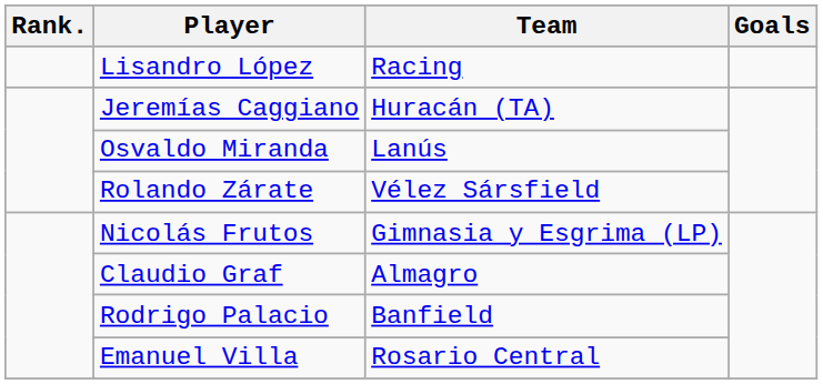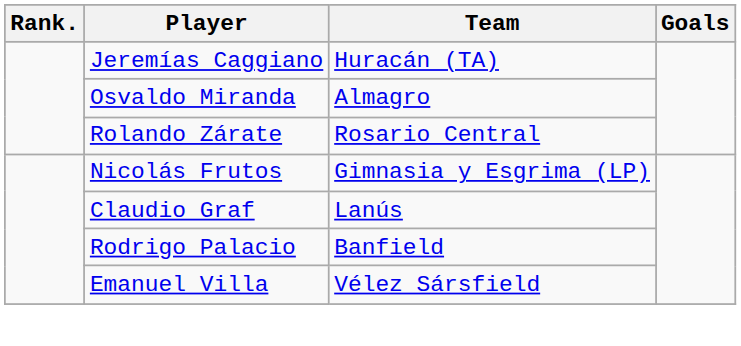 <table class="wikitable" style="text-align:">
 <tr>
 <th>Rank.</th>
 <th>Player</th>
 <th>Team</th>
 <th>Goals</th>
-</tr>
-<tr>
-<td></td>
-<td> <a href='#'>Lisandro López</a></td>
-<td><a href='#'>Racing</a></td>
-<td></td>
 </tr>
 <tr>
 <td rowspan=3></td>
 <td> <a href='#'>Jeremías Caggiano</a></td>
 <td><a href='#'>Huracán (TA)</a></td>
 <td rowspan=3></td>
 </tr>
 <tr>
 <td> <a href='#'>Osvaldo Miranda</a></td>
-<td><a href='#'>Lanús</a></td>
+<td><a href='#'>Almagro</a></td>
 </tr>
 <tr>
 <td> <a href='#'>Rolando Zárate</a></td>
-<td><a href='#'>Vélez Sársfield</a></td>
+<td><a href='#'>Rosario Central</a></td>
 </tr>
 <tr>
 <td rowspan=4></td>
 <td> <a href='#'>Nicolás Frutos</a></td>
 <td><a href='#'>Gimnasia y Esgrima (LP)</a></td>
 <td rowspan=4></td>
 </tr>
 <tr>
 <td> <a href='#'>Claudio Graf</a></td>
-<td><a href='#'>Almagro</a></td>
+<td><a href='#'>Lanús</a></td>
 </tr>
 <tr>
 <td> <a href='#'>Rodrigo Palacio</a></td>
 <td><a href='#'>Banfield</a></td>
 </tr>
 <tr>
 <td> <a href='#'>Emanuel Villa</a></td>
-<td><a href='#'>Rosario Central</a></td>
+<td><a href='#'>Vélez Sársfield</a></td>
 </tr>
 </table>
